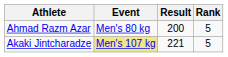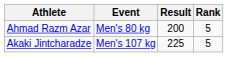 <table class="wikitable" style="font-size:90%">
 <tr>
 <th>Athlete</th>
 <th>Event</th>
 <th>Result</th>
 <th>Rank</th>
 </tr>
 <tr align=center>
 <td align=left><a href='#'>Ahmad Razm Azar</a></td>
 <td align=left><a href='#'>Men's 80 kg</a></td>
 <td>200</td>
 <td>5</td>
 </tr>
 <tr align=center>
 <td align=left><a href='#'>Akaki Jintcharadze</a></td>
-<td align=left style="background: khaki;"><a href='#'>Men's 107 kg</a></td>
-<td>221</td>
+<td align=left><a href='#'>Men's 107 kg</a></td>
+<td>225</td>
 <td>5</td>
 </tr>
 </table>
